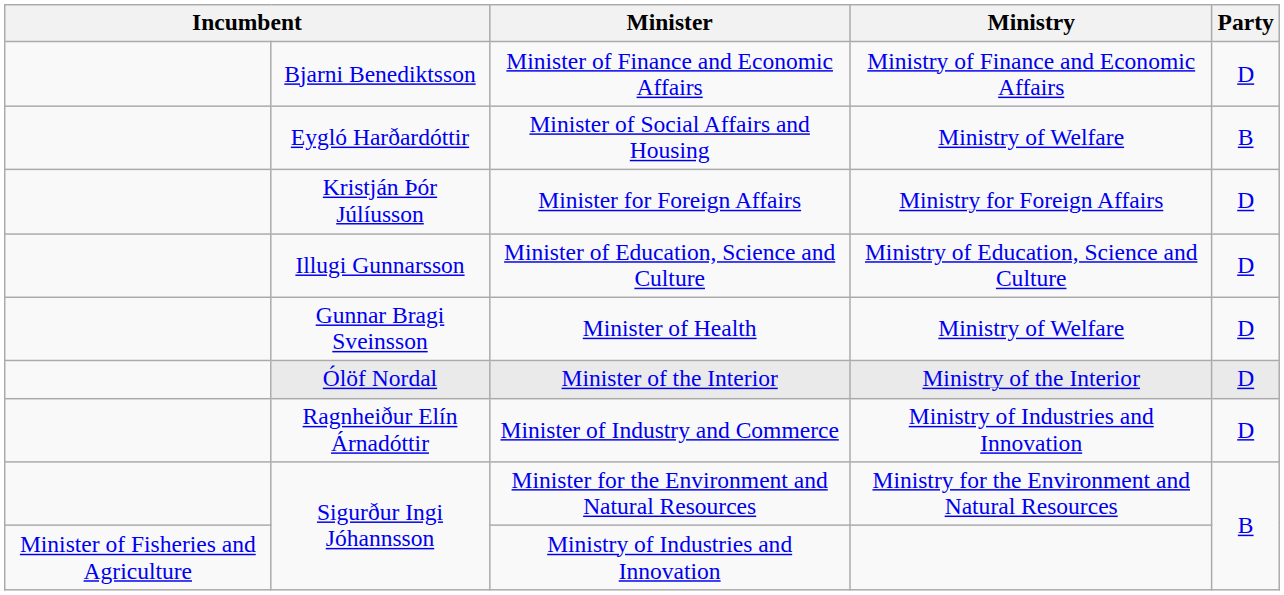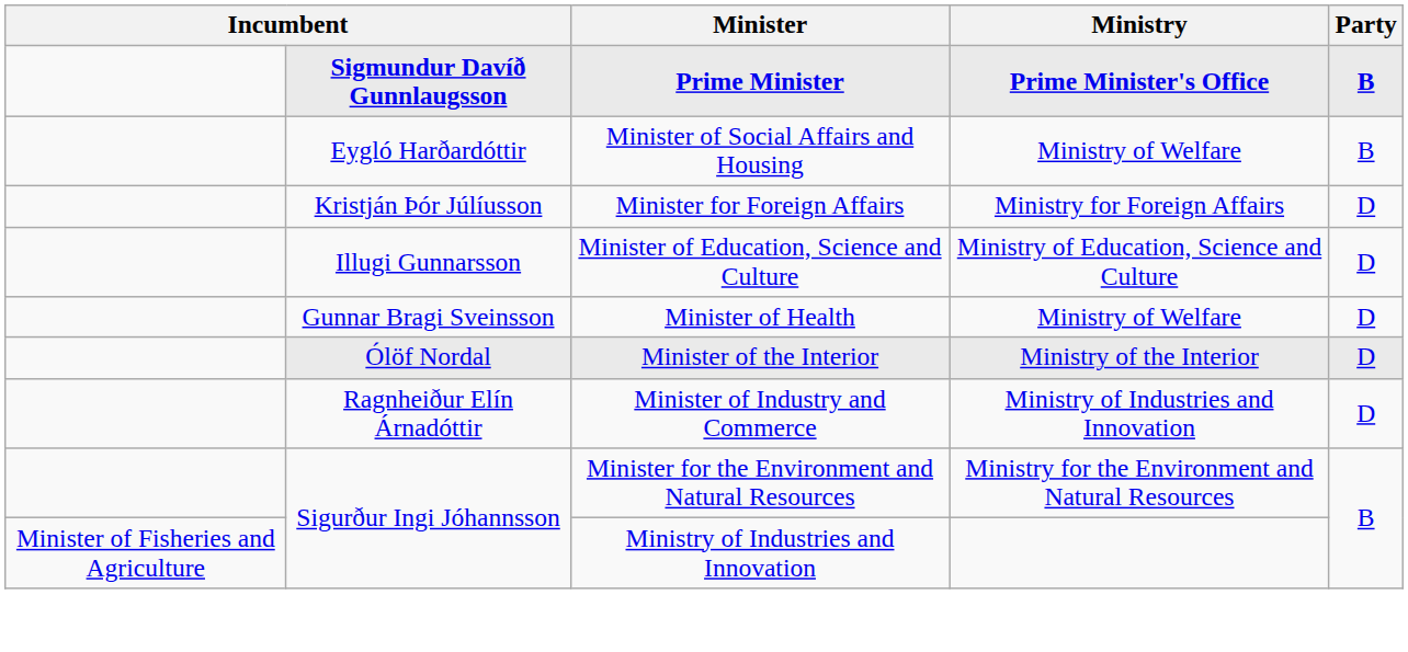 <table class="wikitable" style="text-align: center;">
 <tr>
 <th colspan=2>Incumbent</th>
 <th>Minister</th>
 <th>Ministry</th>
 <th>Party</th>
 </tr>
 <tr>
 <td></td>
-<td><a href='#'>Bjarni Benediktsson</a></td>
-<td><a href='#'>Minister of Finance and Economic Affairs</a><br></td>
-<td><a href='#'>Ministry of Finance and Economic Affairs</a><br></td>
-<td><a href='#'>D</a></td>
+<td style="background-color: #EAEAEA;"><strong><a href='#'>Sigmundur Davíð Gunnlaugsson</a></strong></td>
+<td style="background-color: #EAEAEA;"><strong><a href='#'>Prime Minister</a><br></strong></td>
+<td style="background-color: #EAEAEA;"><strong><a href='#'>Prime Minister's Office</a><br></strong></td>
+<td style="background-color: #EAEAEA;"><strong><a href='#'>B</a></strong></td>
 </tr>
 <tr>
 <td></td>
 <td><a href='#'>Eygló Harðardóttir</a></td>
 <td><a href='#'>Minister of Social Affairs and Housing</a><br></td>
 <td><a href='#'>Ministry of Welfare</a><br></td>
 <td><a href='#'>B</a></td>
 </tr>
 <tr>
 <td></td>
 <td><a href='#'>Kristján Þór Júlíusson</a></td>
 <td><a href='#'>Minister for Foreign Affairs</a><br></td>
 <td><a href='#'>Ministry for Foreign Affairs</a><br></td>
 <td><a href='#'>D</a></td>
 </tr>
 <tr>
 <td></td>
 <td><a href='#'>Illugi Gunnarsson</a></td>
 <td><a href='#'>Minister of Education, Science and Culture</a><br></td>
 <td><a href='#'>Ministry of Education, Science and Culture</a><br></td>
 <td><a href='#'>D</a></td>
 </tr>
 <tr>
 <td></td>
 <td><a href='#'>Gunnar Bragi Sveinsson</a></td>
 <td><a href='#'>Minister of Health</a><br></td>
 <td><a href='#'>Ministry of Welfare</a><br></td>
 <td><a href='#'>D</a></td>
 </tr>
 <tr>
 <td></td>
 <td style="background-color: #EAEAEA;"><a href='#'>Ólöf Nordal</a></td>
 <td style="background-color: #EAEAEA;"><a href='#'>Minister of the Interior</a><br></td>
 <td style="background-color: #EAEAEA;"><a href='#'>Ministry of the Interior</a><br></td>
 <td style="background-color: #EAEAEA;"><a href='#'>D</a></td>
 </tr>
 <tr>
 <td></td>
 <td><a href='#'>Ragnheiður Elín Árnadóttir</a></td>
 <td><a href='#'>Minister of Industry and Commerce</a><br></td>
 <td><a href='#'>Ministry of Industries and Innovation</a><br></td>
 <td><a href='#'>D</a></td>
 </tr>
 <tr>
 <td></td>
 <td rowspan=2><a href='#'>Sigurður Ingi Jóhannsson</a></td>
 <td><a href='#'>Minister for the Environment and Natural Resources</a><br></td>
 <td><a href='#'>Ministry for the Environment and Natural Resources</a><br></td>
 <td rowspan=2><a href='#'>B</a></td>
 </tr>
 <tr>
 <td><a href='#'>Minister of Fisheries and Agriculture</a><br></td>
 <td><a href='#'>Ministry of Industries and Innovation</a><br></td>
 </tr>
 </table>
